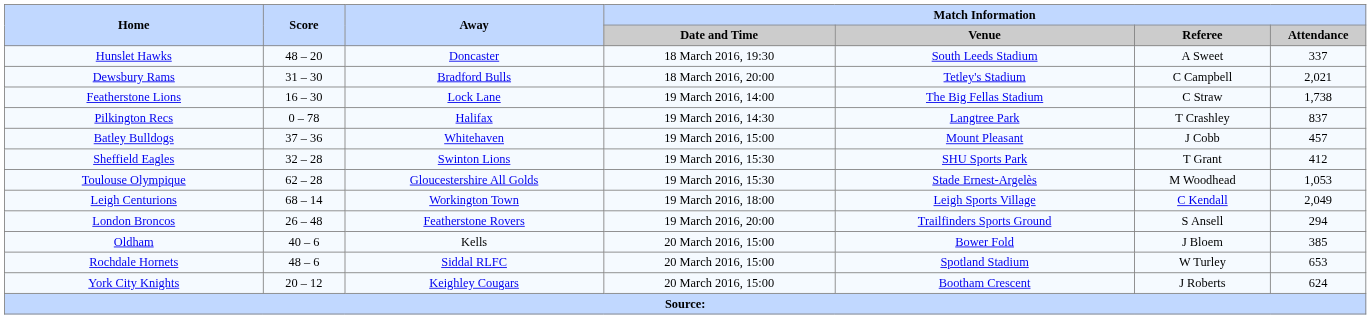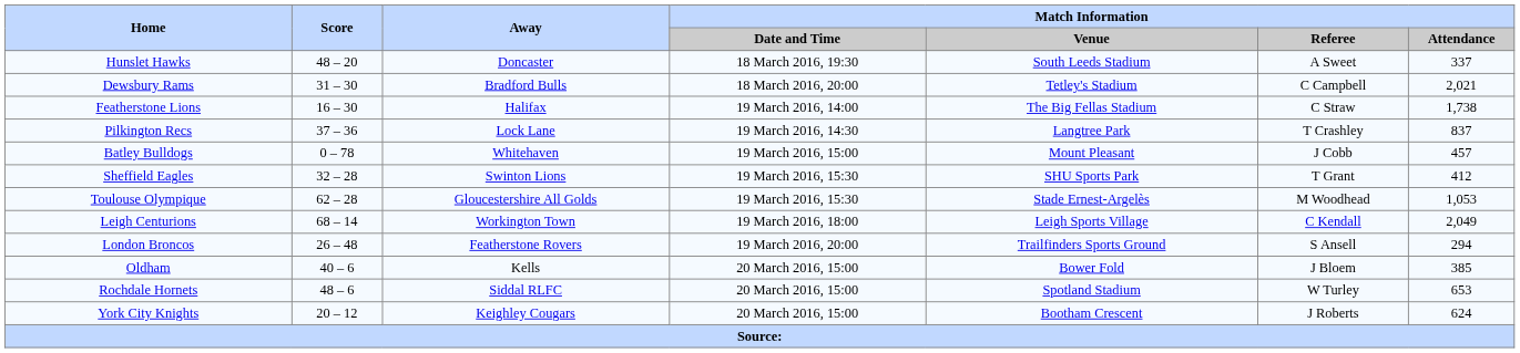 <table border=1 style="border-collapse:collapse; font-size:90%; text-align:center;" cellpadding=3 cellspacing=0 width=100%>
 <tr bgcolor=#C1D8FF>
 <th rowspan=2 width=19%>Home</th>
 <th rowspan=2 width=6%>Score</th>
 <th rowspan=2 width=19%>Away</th>
 <th colspan=6>Match Information</th>
 </tr>
 <tr bgcolor=#CCCCCC>
 <th width=17%>Date and Time</th>
 <th width=22%>Venue</th>
 <th width=10%>Referee</th>
 <th width=7%>Attendance</th>
 </tr>
 <tr bgcolor=#F5FAFF>
 <td> <a href='#'>Hunslet Hawks</a></td>
 <td>48 – 20</td>
 <td> <a href='#'>Doncaster</a></td>
 <td>18 March 2016, 19:30</td>
 <td><a href='#'>South Leeds Stadium</a></td>
 <td>A Sweet</td>
 <td>337</td>
 </tr>
 <tr bgcolor=#F5FAFF>
 <td> <a href='#'>Dewsbury Rams</a></td>
 <td>31 – 30</td>
 <td> <a href='#'>Bradford Bulls</a></td>
 <td>18 March 2016, 20:00</td>
 <td><a href='#'>Tetley's Stadium</a></td>
 <td>C Campbell</td>
 <td>2,021</td>
 </tr>
 <tr bgcolor=#F5FAFF>
 <td><a href='#'>Featherstone Lions</a></td>
 <td>16 – 30</td>
-<td><a href='#'>Lock Lane</a></td>
+<td> <a href='#'>Halifax</a></td>
 <td>19 March 2016, 14:00</td>
 <td><a href='#'>The Big Fellas Stadium</a></td>
 <td>C Straw</td>
 <td>1,738</td>
 </tr>
 <tr bgcolor=#F5FAFF>
 <td><a href='#'>Pilkington Recs</a></td>
-<td>0 – 78</td>
-<td> <a href='#'>Halifax</a></td>
+<td>37 – 36</td>
+<td><a href='#'>Lock Lane</a></td>
 <td>19 March 2016, 14:30</td>
 <td><a href='#'>Langtree Park</a></td>
 <td>T Crashley</td>
 <td>837</td>
 </tr>
 <tr bgcolor=#F5FAFF>
 <td> <a href='#'>Batley Bulldogs</a></td>
-<td>37 – 36</td>
+<td>0 – 78</td>
 <td> <a href='#'>Whitehaven</a></td>
 <td>19 March 2016, 15:00</td>
 <td><a href='#'>Mount Pleasant</a></td>
 <td>J Cobb</td>
 <td>457</td>
 </tr>
 <tr bgcolor=#F5FAFF>
 <td> <a href='#'>Sheffield Eagles</a></td>
 <td>32 – 28</td>
 <td> <a href='#'>Swinton Lions</a></td>
 <td>19 March 2016, 15:30</td>
 <td><a href='#'>SHU Sports Park</a></td>
 <td>T Grant</td>
 <td>412</td>
 </tr>
 <tr bgcolor=#F5FAFF>
 <td> <a href='#'>Toulouse Olympique</a></td>
 <td>62 – 28</td>
 <td> <a href='#'>Gloucestershire All Golds</a></td>
 <td>19 March 2016, 15:30</td>
 <td><a href='#'>Stade Ernest-Argelès</a></td>
 <td>M Woodhead</td>
 <td>1,053</td>
 </tr>
 <tr bgcolor=#F5FAFF>
 <td> <a href='#'>Leigh Centurions</a></td>
 <td>68 – 14</td>
 <td> <a href='#'>Workington Town</a></td>
 <td>19 March 2016, 18:00</td>
 <td><a href='#'>Leigh Sports Village</a></td>
 <td><a href='#'>C Kendall</a></td>
 <td>2,049</td>
 </tr>
 <tr bgcolor=#F5FAFF>
 <td> <a href='#'>London Broncos</a></td>
 <td>26 – 48</td>
 <td> <a href='#'>Featherstone Rovers</a></td>
 <td>19 March 2016, 20:00</td>
 <td><a href='#'>Trailfinders Sports Ground</a></td>
 <td>S Ansell</td>
 <td>294</td>
 </tr>
 <tr bgcolor=#F5FAFF>
 <td> <a href='#'>Oldham</a></td>
 <td>40 – 6</td>
 <td>Kells</td>
 <td>20 March 2016, 15:00</td>
 <td><a href='#'>Bower Fold</a></td>
 <td>J Bloem</td>
 <td>385</td>
 </tr>
 <tr bgcolor=#F5FAFF>
 <td> <a href='#'>Rochdale Hornets</a></td>
 <td>48 – 6</td>
 <td><a href='#'>Siddal RLFC</a></td>
 <td>20 March 2016, 15:00</td>
 <td><a href='#'>Spotland Stadium</a></td>
 <td>W Turley</td>
 <td>653</td>
 </tr>
 <tr bgcolor=#F5FAFF>
 <td> <a href='#'>York City Knights</a></td>
 <td>20 – 12</td>
 <td> <a href='#'>Keighley Cougars</a></td>
 <td>20 March 2016, 15:00</td>
 <td><a href='#'>Bootham Crescent</a></td>
 <td>J Roberts</td>
 <td>624</td>
 </tr>
 <tr style="background:#c1d8ff;">
 <th colspan=12>Source:</th>
 </tr>
 </table>
